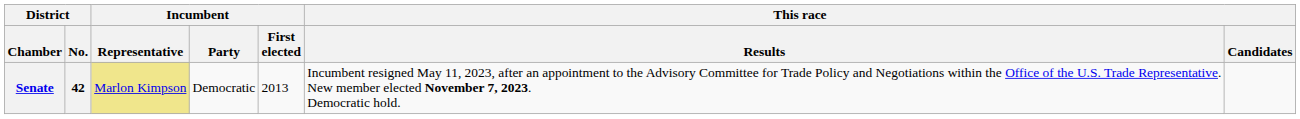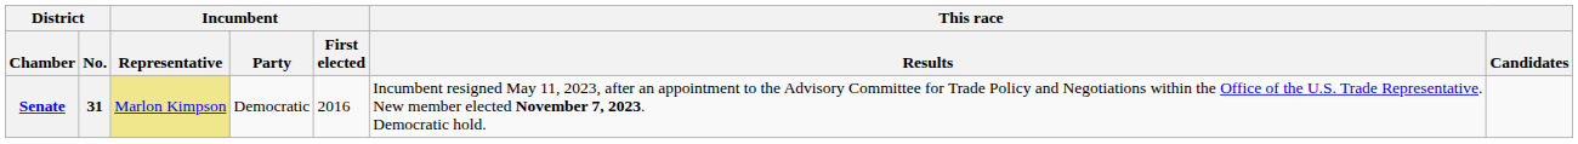 <table class="wikitable sortable">
 <tr valign=bottom>
 <th colspan="2">District</th>
 <th colspan="3">Incumbent</th>
 <th colspan="2">This race</th>
 </tr>
 <tr valign=bottom>
 <th>Chamber</th>
 <th>No.</th>
 <th>Representative</th>
 <th>Party</th>
 <th>First<br>elected</th>
 <th>Results</th>
 <th>Candidates</th>
 </tr>
 <tr>
 <th><a href='#'>Senate</a></th>
-<th>42</th>
+<th>31</th>
 <td style="background: khaki;"><a href='#'>Marlon Kimpson</a></td>
 <td>Democratic</td>
-<td>2013<br></td>
+<td>2016<br></td>
 <td>Incumbent resigned May 11, 2023, after an appointment to the Advisory Committee for Trade Policy and Negotiations within the <a href='#'>Office of the U.S. Trade Representative</a>.<br>New member elected <strong>November 7, 2023</strong>.<br>Democratic hold.</td>
 <td nowrap></td>
 </tr>
 </table>
